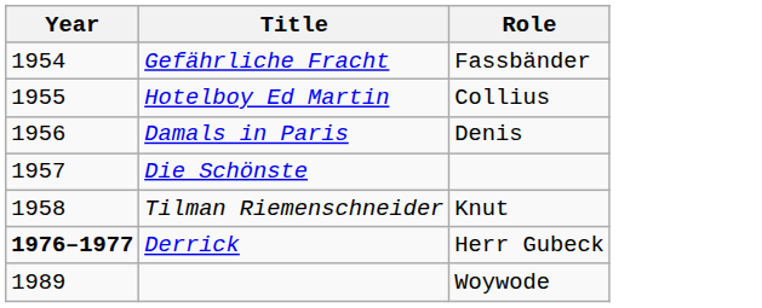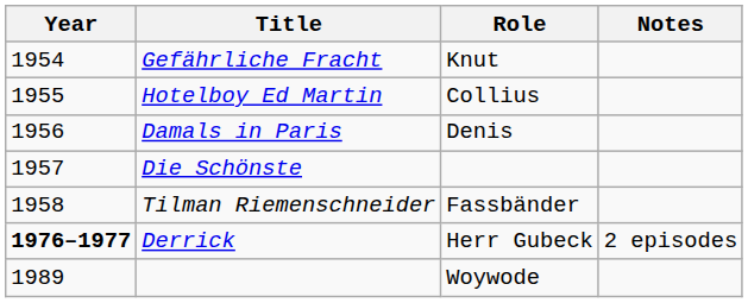 <table class="wikitable">
 <tr>
 <th>Year</th>
 <th>Title</th>
 <th>Role</th>
+<th>Notes</th>
 </tr>
 <tr>
 <td>1954</td>
 <td><em><a href='#'>Gefährliche Fracht</a></em></td>
-<td>Fassbänder</td>
+<td>Knut</td>
+<td></td>
 </tr>
 <tr>
 <td>1955</td>
 <td><em><a href='#'>Hotelboy Ed Martin</a></em></td>
 <td>Collius</td>
+<td></td>
 </tr>
 <tr>
 <td>1956</td>
 <td><em><a href='#'>Damals in Paris</a></em></td>
 <td>Denis</td>
+<td></td>
 </tr>
 <tr>
 <td>1957</td>
 <td><em><a href='#'>Die Schönste</a></em></td>
 <td></td>
+<td></td>
 </tr>
 <tr>
 <td>1958</td>
 <td><em>Tilman Riemenschneider</em></td>
-<td>Knut</td>
+<td>Fassbänder</td>
+<td></td>
 </tr>
 <tr>
 <td><strong>1976–1977</strong></td>
 <td><em><a href='#'>Derrick</a></em></td>
 <td>Herr Gubeck</td>
+<td>2 episodes</td>
 </tr>
 <tr>
 <td>1989</td>
 <td><em></em></td>
 <td>Woywode</td>
+<td></td>
 </tr>
 </table>
